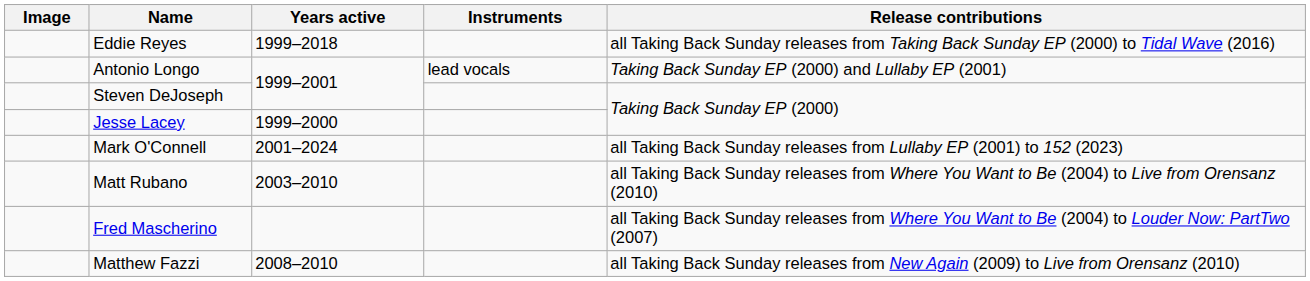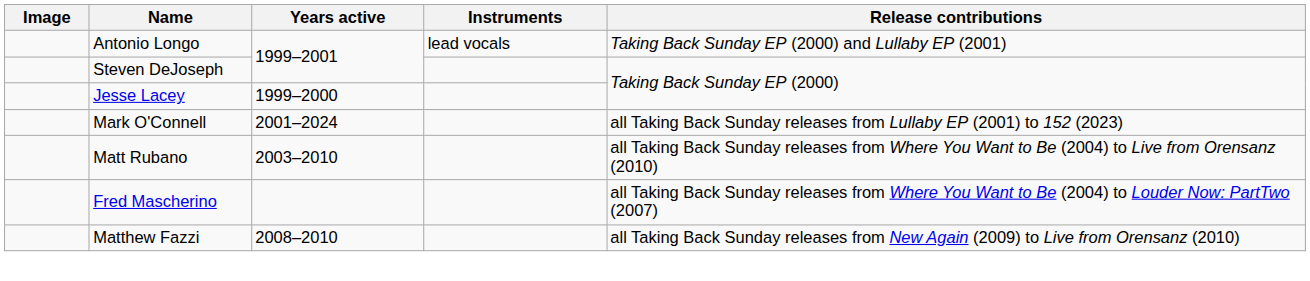 <table class="wikitable" border="1" width=100%>
 <tr>
 <th width="75">Image</th>
 <th width="150">Name</th>
 <th width="160">Years active</th>
 <th width="170">Instruments</th>
 <th>Release contributions</th>
-</tr>
-<tr>
-<td></td>
-<td>Eddie Reyes</td>
-<td>1999–2018</td>
-<td></td>
-<td>all Taking Back Sunday releases from <em>Taking Back Sunday EP</em> (2000) to <em><a href='#'>Tidal Wave</a></em> (2016)</td>
 </tr>
 <tr>
 <td></td>
 <td>Antonio Longo</td>
 <td rowspan="2">1999–2001</td>
 <td>lead vocals</td>
 <td><em>Taking Back Sunday EP</em> (2000) and <em>Lullaby EP</em> (2001)</td>
 </tr>
 <tr>
 <td></td>
 <td>Steven DeJoseph</td>
 <td></td>
 <td rowspan="2"><em>Taking Back Sunday EP</em> (2000)</td>
 </tr>
 <tr>
 <td></td>
 <td><a href='#'>Jesse Lacey</a></td>
 <td>1999–2000</td>
 <td></td>
 </tr>
 <tr>
 <td></td>
 <td>Mark O'Connell</td>
 <td>2001–2024</td>
 <td></td>
 <td>all Taking Back Sunday releases from <em>Lullaby EP</em> (2001) to <em>152 </em> (2023)</td>
 </tr>
 <tr>
 <td></td>
 <td>Matt Rubano</td>
 <td>2003–2010</td>
 <td></td>
 <td>all Taking Back Sunday releases from <em>Where You Want to Be</em> (2004) to <em>Live from Orensanz</em> (2010)</td>
 </tr>
 <tr>
 <td></td>
 <td><a href='#'>Fred Mascherino</a></td>
 <td></td>
 <td></td>
 <td>all Taking Back Sunday releases from <em><a href='#'>Where You Want to Be</a></em> (2004) to <em><a href='#'>Louder Now: PartTwo</a></em> (2007)</td>
 </tr>
 <tr>
 <td></td>
 <td>Matthew Fazzi</td>
 <td>2008–2010</td>
 <td></td>
 <td>all Taking Back Sunday releases from <em><a href='#'>New Again</a></em> (2009) to <em>Live from Orensanz</em> (2010)</td>
 </tr>
 </table>
